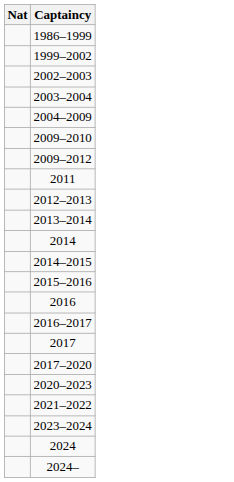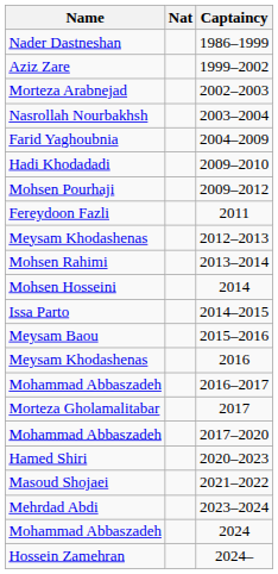 <table class="wikitable">
 <tr>
+<th>Name</th>
 <th>Nat</th>
 <th>Captaincy</th>
 </tr>
 <tr>
+<td><a href='#'>Nader Dastneshan</a></td>
 <td></td>
 <td style="text-align:center;">1986–1999</td>
 </tr>
 <tr>
+<td><a href='#'>Aziz Zare</a></td>
 <td></td>
 <td style="text-align:center;">1999–2002</td>
 </tr>
 <tr>
+<td><a href='#'>Morteza Arabnejad</a></td>
 <td></td>
 <td style="text-align:center;">2002–2003</td>
 </tr>
 <tr>
+<td><a href='#'>Nasrollah Nourbakhsh</a></td>
 <td></td>
 <td style="text-align:center;">2003–2004</td>
 </tr>
 <tr>
+<td><a href='#'>Farid Yaghoubnia</a></td>
 <td></td>
 <td style="text-align:center;">2004–2009</td>
 </tr>
 <tr>
+<td><a href='#'>Hadi Khodadadi</a></td>
 <td></td>
 <td style="text-align:center;">2009–2010</td>
 </tr>
 <tr>
+<td><a href='#'>Mohsen Pourhaji</a></td>
 <td></td>
 <td style="text-align:center;">2009–2012</td>
 </tr>
 <tr>
+<td><a href='#'>Fereydoon Fazli</a></td>
 <td></td>
 <td style="text-align:center;">2011</td>
 </tr>
 <tr>
+<td><a href='#'>Meysam Khodashenas</a></td>
 <td></td>
 <td style="text-align:center;">2012–2013</td>
 </tr>
 <tr>
+<td><a href='#'>Mohsen Rahimi</a></td>
 <td></td>
 <td style="text-align:center;">2013–2014</td>
 </tr>
 <tr>
+<td><a href='#'>Mohsen Hosseini</a></td>
 <td></td>
 <td style="text-align:center;">2014</td>
 </tr>
 <tr>
+<td><a href='#'>Issa Parto</a></td>
 <td></td>
 <td style="text-align:center;">2014–2015</td>
 </tr>
 <tr>
+<td><a href='#'>Meysam Baou</a></td>
 <td></td>
 <td style="text-align:center;">2015–2016</td>
 </tr>
 <tr>
+<td><a href='#'>Meysam Khodashenas</a></td>
 <td></td>
 <td style="text-align:center;">2016</td>
 </tr>
 <tr>
+<td><a href='#'>Mohammad Abbaszadeh</a></td>
 <td></td>
 <td style="text-align:center;">2016–2017</td>
 </tr>
 <tr>
+<td><a href='#'>Morteza Gholamalitabar</a></td>
 <td></td>
 <td style="text-align:center;">2017</td>
 </tr>
 <tr>
+<td><a href='#'>Mohammad Abbaszadeh</a></td>
 <td></td>
 <td style="text-align:center;">2017–2020</td>
 </tr>
 <tr>
+<td><a href='#'>Hamed Shiri</a></td>
 <td></td>
 <td style="text-align:center;">2020–2023</td>
 </tr>
 <tr>
+<td><a href='#'>Masoud Shojaei</a></td>
 <td></td>
 <td style="text-align:center;">2021–2022</td>
 </tr>
 <tr>
+<td><a href='#'>Mehrdad Abdi</a></td>
 <td></td>
 <td style="text-align:center;">2023–2024</td>
 </tr>
 <tr>
+<td><a href='#'>Mohammad Abbaszadeh</a></td>
 <td></td>
 <td style="text-align:center;">2024</td>
 </tr>
 <tr>
+<td><a href='#'>Hossein Zamehran</a></td>
 <td></td>
 <td style="text-align:center;">2024–</td>
 </tr>
 </table>
